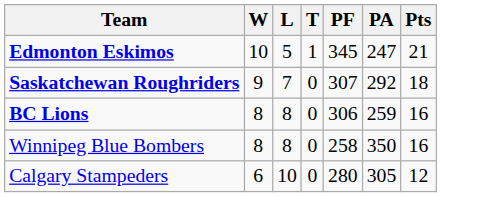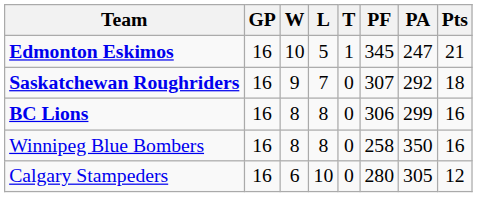 <table class="wikitable">
 <tr>
 <th>Team</th>
+<th>GP</th>
 <th>W</th>
 <th>L</th>
 <th>T</th>
 <th>PF</th>
 <th>PA</th>
 <th>Pts</th>
 </tr>
 <tr align="center">
 <td align="left"><strong><a href='#'>Edmonton Eskimos</a></strong></td>
+<td>16</td>
 <td>10</td>
 <td>5</td>
 <td>1</td>
 <td>345</td>
 <td>247</td>
 <td>21</td>
 </tr>
 <tr align="center">
 <td align="left"><strong><a href='#'>Saskatchewan Roughriders</a></strong></td>
+<td>16</td>
 <td>9</td>
 <td>7</td>
 <td>0</td>
 <td>307</td>
 <td>292</td>
 <td>18</td>
 </tr>
 <tr align="center">
 <td align="left"><strong><a href='#'>BC Lions</a></strong></td>
+<td>16</td>
 <td>8</td>
 <td>8</td>
 <td>0</td>
 <td>306</td>
-<td>259</td>
+<td>299</td>
 <td>16</td>
 </tr>
 <tr align="center">
 <td align="left"><a href='#'>Winnipeg Blue Bombers</a></td>
+<td>16</td>
 <td>8</td>
 <td>8</td>
 <td>0</td>
 <td>258</td>
 <td>350</td>
 <td>16</td>
 </tr>
 <tr align="center">
 <td align="left"><a href='#'>Calgary Stampeders</a></td>
+<td>16</td>
 <td>6</td>
 <td>10</td>
 <td>0</td>
 <td>280</td>
 <td>305</td>
 <td>12</td>
 </tr>
 </table>
